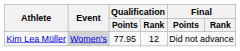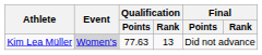 <table class=wikitable style="font-size:90%">
 <tr>
 <th rowspan="2">Athlete</th>
 <th rowspan="2">Event</th>
 <th colspan="2">Qualification</th>
 <th colspan="2">Final</th>
 </tr>
 <tr style="font-size:95%">
 <th>Points</th>
 <th>Rank</th>
 <th>Points</th>
 <th>Rank</th>
 </tr>
 <tr align=center>
 <td align=left><a href='#'>Kim Lea Müller</a></td>
 <td align=left style="background: lightgrey;"><a href='#'>Women's</a></td>
-<td>77.95</td>
-<td>12</td>
+<td>77.63</td>
+<td>13</td>
 <td colspan=2>Did not advance</td>
 </tr>
 </table>
